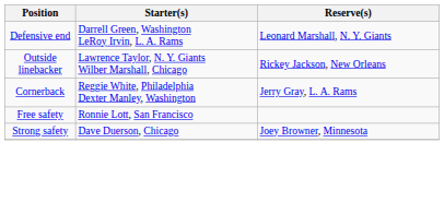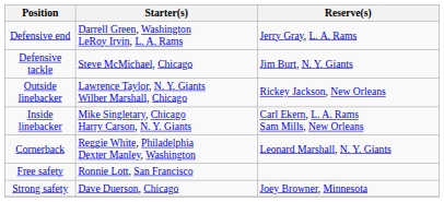 <table class="wikitable" width=75%>
 <tr>
 <th width=10%>Position</th>
 <th width=30%>Starter(s)</th>
 <th width=30%>Reserve(s)</th>
 </tr>
 <tr>
 <td align=center><a href='#'>Defensive end</a></td>
 <td> <a href='#'>Darrell Green</a>, <a href='#'>Washington</a><br> <a href='#'>LeRoy Irvin</a>, <a href='#'>L. A. Rams</a></td>
-<td> <a href='#'>Leonard Marshall</a>, <a href='#'>N. Y. Giants</a></td>
+<td> <a href='#'>Jerry Gray</a>, <a href='#'>L. A. Rams</a></td>
+</tr>
+<tr>
+<td align=center><a href='#'>Defensive tackle</a></td>
+<td> <a href='#'>Steve McMichael</a>, <a href='#'>Chicago</a></td>
+<td> <a href='#'>Jim Burt</a>, <a href='#'>N. Y. Giants</a></td>
 </tr>
 <tr>
 <td align=center><a href='#'>Outside linebacker</a></td>
 <td> <a href='#'>Lawrence Taylor</a>, <a href='#'>N. Y. Giants</a><br> <a href='#'>Wilber Marshall</a>, <a href='#'>Chicago</a></td>
 <td> <a href='#'>Rickey Jackson</a>, <a href='#'>New Orleans</a></td>
 </tr>
 <tr>
+<td align=center><a href='#'>Inside linebacker</a></td>
+<td> <a href='#'>Mike Singletary</a>, <a href='#'>Chicago</a><br> <a href='#'>Harry Carson</a>, <a href='#'>N. Y. Giants</a></td>
+<td> <a href='#'>Carl Ekern</a>, <a href='#'>L. A. Rams</a><br> <a href='#'>Sam Mills</a>, <a href='#'>New Orleans</a></td>
+</tr>
+<tr>
 <td align=center><a href='#'>Cornerback</a></td>
 <td> <a href='#'>Reggie White</a>, <a href='#'>Philadelphia</a><br> <a href='#'>Dexter Manley</a>, <a href='#'>Washington</a></td>
-<td> <a href='#'>Jerry Gray</a>, <a href='#'>L. A. Rams</a></td>
+<td> <a href='#'>Leonard Marshall</a>, <a href='#'>N. Y. Giants</a></td>
 </tr>
 <tr>
 <td align=center><a href='#'>Free safety</a></td>
 <td> <a href='#'>Ronnie Lott</a>, <a href='#'>San Francisco</a></td>
 <td></td>
 </tr>
 <tr>
 <td align=center><a href='#'>Strong safety</a></td>
 <td> <a href='#'>Dave Duerson</a>, <a href='#'>Chicago</a></td>
 <td> <a href='#'>Joey Browner</a>, <a href='#'>Minnesota</a></td>
 </tr>
 <tr>
 </tr>
 </table>
